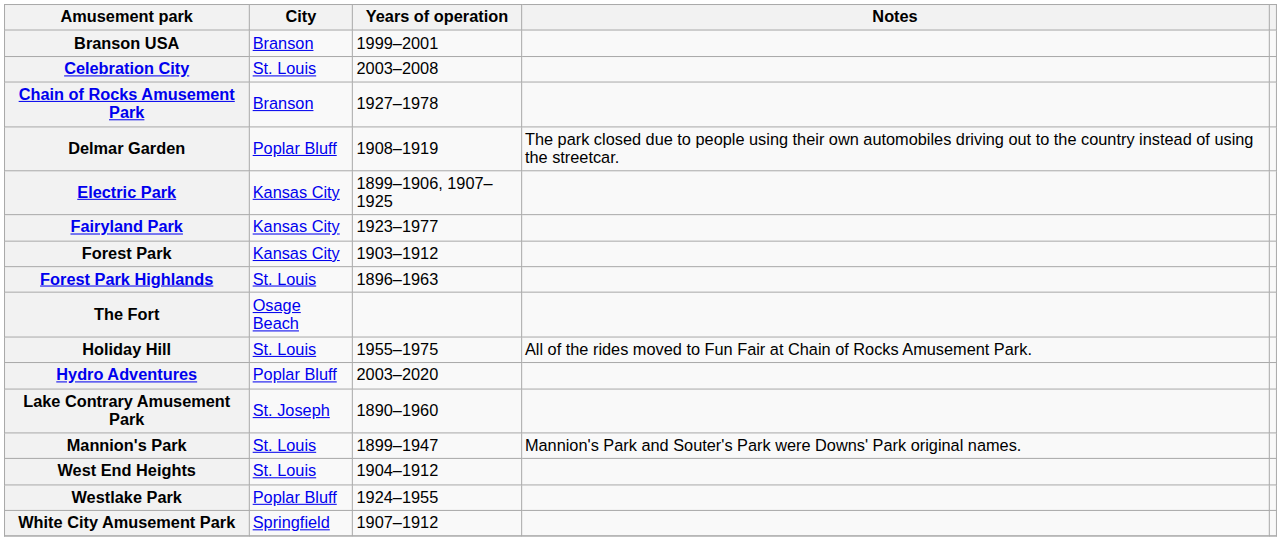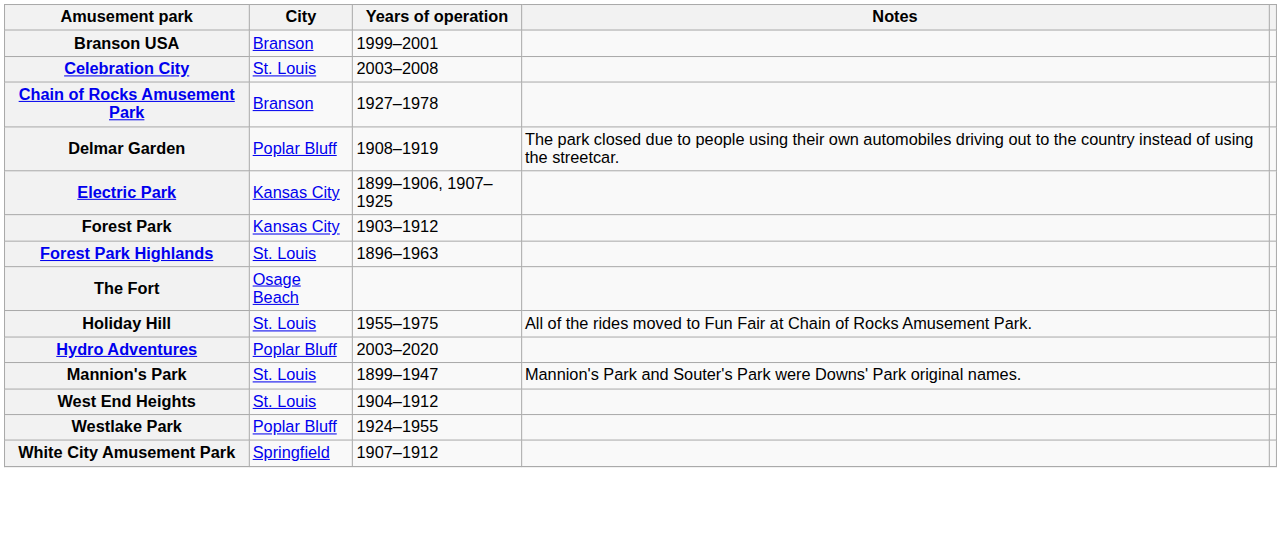 <table class="wikitable plainrowheaders sortable">
 <tr>
 <th scope="col">Amusement park</th>
 <th scope="col">City</th>
 <th scope="col">Years of operation</th>
 <th scope="col" class="unsortable">Notes</th>
 <th scope="col" class="unsortable"></th>
 </tr>
 <tr>
 <th scope="row">Branson USA</th>
 <td><a href='#'>Branson</a></td>
 <td>1999–2001</td>
 <td></td>
 <td style="text-align:center;"></td>
 </tr>
 <tr>
 <th scope="row"><a href='#'>Celebration City</a></th>
 <td><a href='#'>St. Louis</a></td>
 <td>2003–2008</td>
 <td></td>
 <td style="text-align:center;"></td>
 </tr>
 <tr>
 <th scope="row"><a href='#'>Chain of Rocks Amusement Park</a></th>
 <td><a href='#'>Branson</a></td>
 <td>1927–1978</td>
 <td></td>
 <td style="text-align:center;"></td>
 </tr>
 <tr>
 <th scope="row">Delmar Garden</th>
 <td><a href='#'>Poplar Bluff</a></td>
 <td>1908–1919</td>
 <td>The park closed due to people using their own automobiles driving out to the country instead of using the streetcar.</td>
 <td style="text-align:center;"></td>
 </tr>
 <tr>
 <th scope="row"><a href='#'>Electric Park</a></th>
 <td><a href='#'>Kansas City</a></td>
 <td>1899–1906, 1907–1925</td>
 <td></td>
 <td style="text-align:center;"></td>
 </tr>
 <tr>
-<th scope="row"><a href='#'>Fairyland Park</a></th>
-<td><a href='#'>Kansas City</a></td>
-<td>1923–1977</td>
-<td></td>
-<td style="text-align:center;"></td>
-</tr>
-<tr>
 <th scope="row">Forest Park</th>
 <td><a href='#'>Kansas City</a></td>
 <td>1903–1912</td>
 <td></td>
 <td style="text-align:center;"></td>
 </tr>
 <tr>
 <th scope="row"><a href='#'>Forest Park Highlands</a></th>
 <td><a href='#'>St. Louis</a></td>
 <td>1896–1963</td>
 <td></td>
 <td style="text-align:center;"></td>
 </tr>
 <tr>
 <th scope="row">The Fort</th>
 <td><a href='#'>Osage Beach</a></td>
 <td></td>
 <td></td>
 <td style="text-align:center;"></td>
 </tr>
 <tr>
 <th scope="row">Holiday Hill</th>
 <td><a href='#'>St. Louis</a></td>
 <td>1955–1975</td>
 <td>All of the rides moved to Fun Fair at Chain of Rocks Amusement Park.</td>
 <td style="text-align:center;"></td>
 </tr>
 <tr>
 <th scope="row"><a href='#'>Hydro Adventures</a></th>
 <td><a href='#'>Poplar Bluff</a></td>
 <td>2003–2020</td>
 <td></td>
 <td style="text-align:center;"></td>
 </tr>
 <tr>
-<th scope="row">Lake Contrary Amusement Park</th>
-<td><a href='#'>St. Joseph</a></td>
-<td>1890–1960</td>
-<td></td>
-<td style="text-align:center;"></td>
-</tr>
-<tr>
 <th scope="row">Mannion's Park</th>
 <td><a href='#'>St. Louis</a></td>
 <td>1899–1947</td>
 <td>Mannion's Park and Souter's Park were Downs' Park original names.</td>
 <td style="text-align:center;"></td>
 </tr>
 <tr>
 <th scope="row">West End Heights</th>
 <td><a href='#'>St. Louis</a></td>
 <td>1904–1912</td>
 <td></td>
 <td style="text-align:center;"></td>
 </tr>
 <tr>
 <th scope="row">Westlake Park</th>
 <td><a href='#'>Poplar Bluff</a></td>
 <td>1924–1955</td>
 <td></td>
 <td style="text-align:center;"></td>
 </tr>
 <tr>
 <th scope="row">White City Amusement Park</th>
 <td><a href='#'>Springfield</a></td>
 <td>1907–1912</td>
 <td></td>
 <td style="text-align:center;"></td>
 </tr>
 <tr>
 </tr>
 </table>
